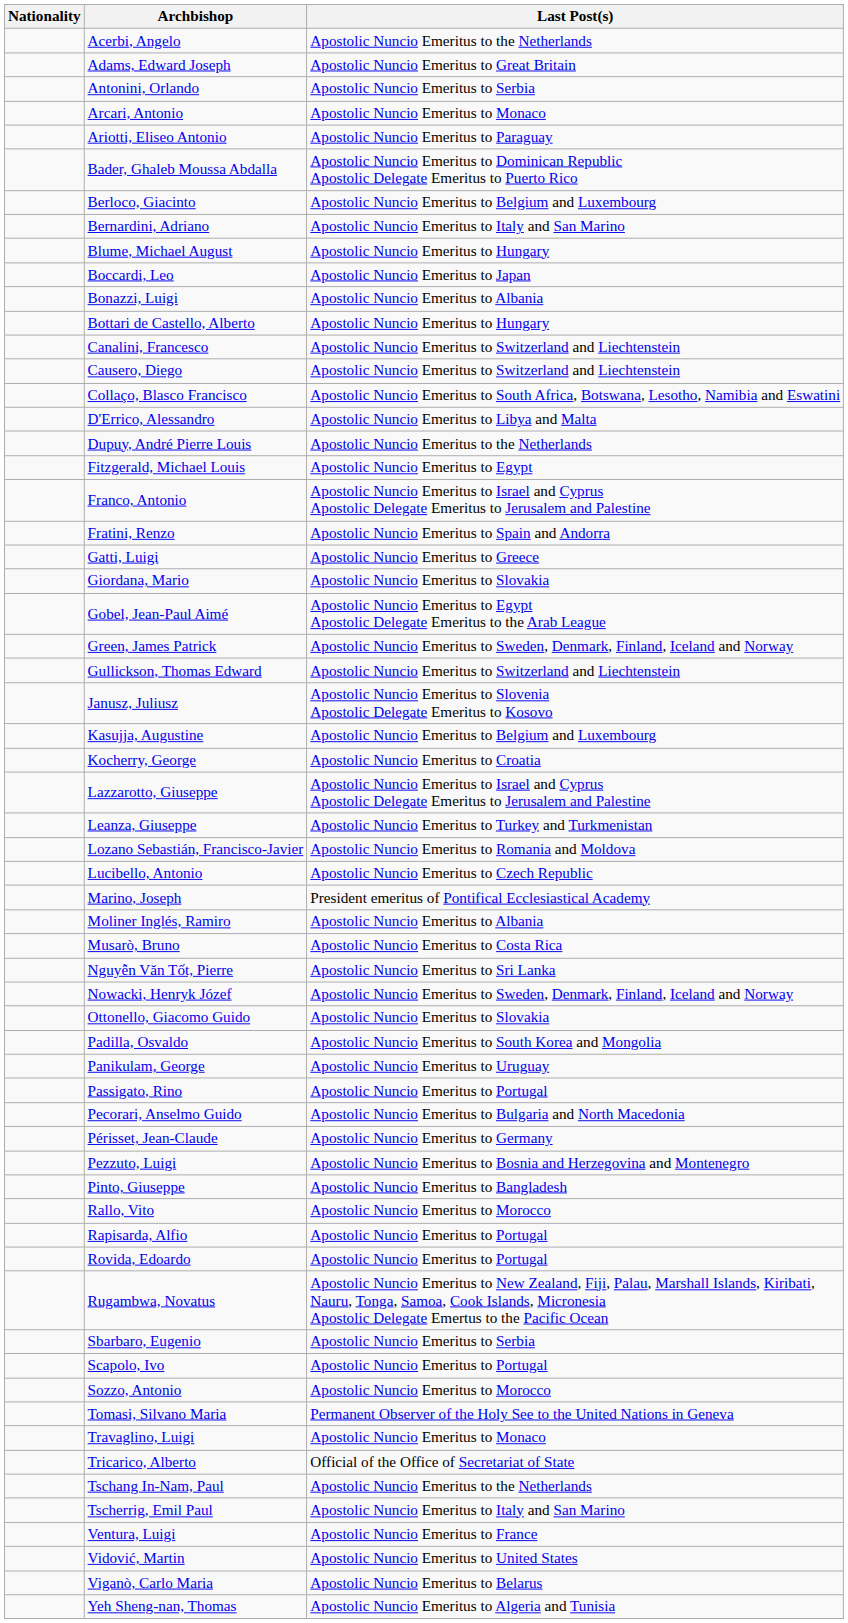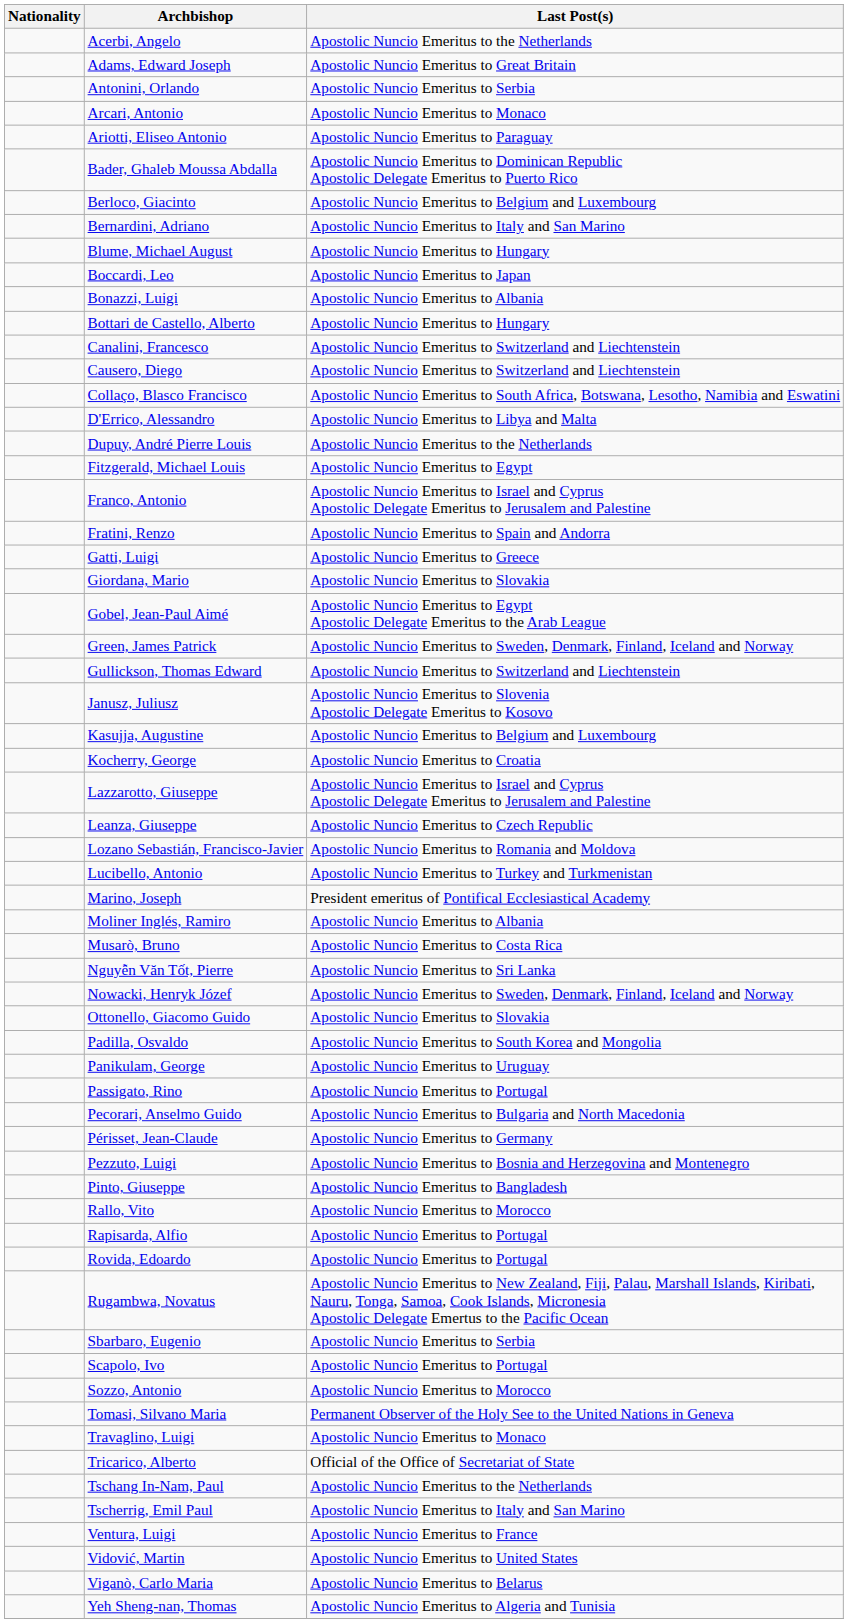 <table class="wikitable sortable">
 <tr>
 <th>Nationality</th>
 <th>Archbishop</th>
 <th>Last Post(s)</th>
 </tr>
 <tr>
 <td></td>
 <td><a href='#'>Acerbi, Angelo</a></td>
 <td><a href='#'>Apostolic Nuncio</a> Emeritus to the <a href='#'>Netherlands</a></td>
 </tr>
 <tr>
 <td></td>
 <td><a href='#'>Adams, Edward Joseph</a></td>
 <td><a href='#'>Apostolic Nuncio</a> Emeritus to <a href='#'>Great Britain</a></td>
 </tr>
 <tr>
 <td></td>
 <td><a href='#'>Antonini, Orlando</a></td>
 <td><a href='#'>Apostolic Nuncio</a> Emeritus to <a href='#'>Serbia</a></td>
 </tr>
 <tr>
 <td></td>
 <td><a href='#'>Arcari, Antonio</a></td>
 <td><a href='#'>Apostolic Nuncio</a> Emeritus to <a href='#'>Monaco</a></td>
 </tr>
 <tr>
 <td></td>
 <td><a href='#'>Ariotti, Eliseo Antonio</a></td>
 <td><a href='#'>Apostolic Nuncio</a> Emeritus to <a href='#'>Paraguay</a></td>
 </tr>
 <tr>
 <td></td>
 <td><a href='#'>Bader, Ghaleb Moussa Abdalla</a></td>
 <td><a href='#'>Apostolic Nuncio</a> Emeritus to <a href='#'>Dominican Republic</a><br><a href='#'>Apostolic Delegate</a> Emeritus to <a href='#'>Puerto Rico</a></td>
 </tr>
 <tr>
 <td></td>
 <td><a href='#'>Berloco, Giacinto</a></td>
 <td><a href='#'>Apostolic Nuncio</a> Emeritus to <a href='#'>Belgium</a> and <a href='#'>Luxembourg</a></td>
 </tr>
 <tr>
 <td></td>
 <td><a href='#'>Bernardini, Adriano</a></td>
 <td><a href='#'>Apostolic Nuncio</a> Emeritus to <a href='#'>Italy</a> and <a href='#'>San Marino</a></td>
 </tr>
 <tr>
 <td></td>
 <td><a href='#'>Blume, Michael August</a></td>
 <td><a href='#'>Apostolic Nuncio</a> Emeritus to <a href='#'>Hungary</a></td>
 </tr>
 <tr>
 <td></td>
 <td><a href='#'>Boccardi, Leo</a></td>
 <td><a href='#'>Apostolic Nuncio</a> Emeritus to <a href='#'>Japan</a></td>
 </tr>
 <tr>
 <td></td>
 <td><a href='#'>Bonazzi, Luigi</a></td>
 <td><a href='#'>Apostolic Nuncio</a> Emeritus to <a href='#'>Albania</a></td>
 </tr>
 <tr>
 <td></td>
 <td><a href='#'>Bottari de Castello, Alberto</a></td>
 <td><a href='#'>Apostolic Nuncio</a> Emeritus to <a href='#'>Hungary</a></td>
 </tr>
 <tr>
 <td></td>
 <td><a href='#'>Canalini, Francesco</a></td>
 <td><a href='#'>Apostolic Nuncio</a> Emeritus to <a href='#'>Switzerland</a> and <a href='#'> Liechtenstein</a></td>
 </tr>
 <tr>
 <td></td>
 <td><a href='#'>Causero, Diego</a></td>
 <td><a href='#'>Apostolic Nuncio</a> Emeritus to <a href='#'>Switzerland</a> and <a href='#'> Liechtenstein</a></td>
 </tr>
 <tr>
 <td></td>
 <td><a href='#'>Collaço, Blasco Francisco</a></td>
 <td><a href='#'>Apostolic Nuncio</a> Emeritus to <a href='#'>South Africa</a>, <a href='#'>Botswana</a>, <a href='#'>Lesotho</a>, <a href='#'>Namibia</a> and <a href='#'>Eswatini</a></td>
 </tr>
 <tr>
 <td></td>
 <td><a href='#'>D'Errico, Alessandro</a></td>
 <td><a href='#'>Apostolic Nuncio</a> Emeritus to <a href='#'>Libya</a> and <a href='#'>Malta</a></td>
 </tr>
 <tr>
 <td></td>
 <td><a href='#'>Dupuy, André Pierre Louis</a></td>
 <td><a href='#'>Apostolic Nuncio</a> Emeritus to the <a href='#'>Netherlands</a></td>
 </tr>
 <tr>
 <td></td>
 <td><a href='#'>Fitzgerald, Michael Louis</a></td>
 <td><a href='#'>Apostolic Nuncio</a> Emeritus to <a href='#'>Egypt</a></td>
 </tr>
 <tr>
 <td></td>
 <td><a href='#'>Franco, Antonio</a></td>
 <td><a href='#'>Apostolic Nuncio</a> Emeritus to <a href='#'>Israel</a> and <a href='#'>Cyprus</a><br><a href='#'>Apostolic Delegate</a> Emeritus to <a href='#'>Jerusalem and Palestine</a></td>
 </tr>
 <tr>
 <td></td>
 <td><a href='#'>Fratini, Renzo</a></td>
 <td><a href='#'>Apostolic Nuncio</a> Emeritus to <a href='#'>Spain</a> and <a href='#'>Andorra</a></td>
 </tr>
 <tr>
 <td></td>
 <td><a href='#'>Gatti, Luigi</a></td>
 <td><a href='#'>Apostolic Nuncio</a> Emeritus to <a href='#'>Greece</a></td>
 </tr>
 <tr>
 <td></td>
 <td><a href='#'>Giordana, Mario</a></td>
 <td><a href='#'>Apostolic Nuncio</a> Emeritus to <a href='#'>Slovakia</a></td>
 </tr>
 <tr>
 <td></td>
 <td><a href='#'>Gobel, Jean-Paul Aimé</a></td>
 <td><a href='#'>Apostolic Nuncio</a> Emeritus to <a href='#'>Egypt</a><br><a href='#'>Apostolic Delegate</a> Emeritus to the <a href='#'>Arab League</a></td>
 </tr>
 <tr>
 <td></td>
 <td><a href='#'>Green, James Patrick</a></td>
 <td><a href='#'>Apostolic Nuncio</a> Emeritus to <a href='#'>Sweden</a>, <a href='#'>Denmark</a>, <a href='#'>Finland</a>, <a href='#'>Iceland</a> and <a href='#'>Norway</a></td>
 </tr>
 <tr>
 <td></td>
 <td><a href='#'>Gullickson, Thomas Edward</a></td>
 <td><a href='#'>Apostolic Nuncio</a> Emeritus to <a href='#'>Switzerland</a> and <a href='#'>Liechtenstein</a></td>
 </tr>
 <tr>
 <td></td>
 <td><a href='#'>Janusz, Juliusz</a></td>
 <td><a href='#'>Apostolic Nuncio</a> Emeritus to <a href='#'>Slovenia</a><br> <a href='#'>Apostolic Delegate</a> Emeritus to <a href='#'>Kosovo</a></td>
 </tr>
 <tr>
 <td></td>
 <td><a href='#'>Kasujja, Augustine</a></td>
 <td><a href='#'>Apostolic Nuncio</a> Emeritus to <a href='#'>Belgium</a> and <a href='#'>Luxembourg</a></td>
 </tr>
 <tr>
 <td></td>
 <td><a href='#'>Kocherry, George</a></td>
 <td><a href='#'>Apostolic Nuncio</a> Emeritus to <a href='#'>Croatia</a></td>
 </tr>
 <tr>
 <td></td>
 <td><a href='#'>Lazzarotto, Giuseppe</a></td>
 <td><a href='#'>Apostolic Nuncio</a> Emeritus to <a href='#'>Israel</a> and <a href='#'>Cyprus</a><br><a href='#'>Apostolic Delegate</a> Emeritus to <a href='#'>Jerusalem and Palestine</a></td>
 </tr>
 <tr>
 <td></td>
 <td><a href='#'>Leanza, Giuseppe</a></td>
-<td><a href='#'>Apostolic Nuncio</a> Emeritus to <a href='#'>Turkey</a> and <a href='#'>Turkmenistan</a></td>
+<td><a href='#'>Apostolic Nuncio</a> Emeritus to <a href='#'>Czech Republic</a></td>
 </tr>
 <tr>
 <td></td>
 <td><a href='#'>Lozano Sebastián, Francisco-Javier</a></td>
 <td><a href='#'>Apostolic Nuncio</a> Emeritus to <a href='#'>Romania</a> and <a href='#'>Moldova</a></td>
 </tr>
 <tr>
 <td></td>
 <td><a href='#'>Lucibello, Antonio</a></td>
-<td><a href='#'>Apostolic Nuncio</a> Emeritus to <a href='#'>Czech Republic</a></td>
+<td><a href='#'>Apostolic Nuncio</a> Emeritus to <a href='#'>Turkey</a> and <a href='#'>Turkmenistan</a></td>
 </tr>
 <tr>
 <td></td>
 <td><a href='#'>Marino, Joseph</a></td>
 <td>President emeritus of <a href='#'>Pontifical Ecclesiastical Academy</a></td>
 </tr>
 <tr>
 <td></td>
 <td><a href='#'>Moliner Inglés, Ramiro</a></td>
 <td><a href='#'>Apostolic Nuncio</a> Emeritus to <a href='#'>Albania</a></td>
 </tr>
 <tr>
 <td></td>
 <td><a href='#'>Musarò, Bruno</a></td>
 <td><a href='#'>Apostolic Nuncio</a> Emeritus to <a href='#'>Costa Rica</a></td>
 </tr>
 <tr>
 <td></td>
 <td><a href='#'>Nguyễn Văn Tốt, Pierre</a></td>
 <td><a href='#'>Apostolic Nuncio</a> Emeritus to <a href='#'>Sri Lanka</a></td>
 </tr>
 <tr>
 <td></td>
 <td><a href='#'>Nowacki, Henryk Józef</a></td>
 <td><a href='#'>Apostolic Nuncio</a> Emeritus to <a href='#'>Sweden</a>, <a href='#'>Denmark</a>, <a href='#'>Finland</a>, <a href='#'>Iceland</a> and <a href='#'>Norway</a></td>
 </tr>
 <tr>
 <td></td>
 <td><a href='#'>Ottonello, Giacomo Guido</a></td>
 <td><a href='#'>Apostolic Nuncio</a> Emeritus to <a href='#'>Slovakia</a></td>
 </tr>
 <tr>
 <td></td>
 <td><a href='#'>Padilla, Osvaldo</a></td>
 <td><a href='#'>Apostolic Nuncio</a> Emeritus to <a href='#'>South Korea</a> and <a href='#'>Mongolia</a></td>
 </tr>
 <tr>
 <td></td>
 <td><a href='#'>Panikulam, George</a></td>
 <td><a href='#'>Apostolic Nuncio</a> Emeritus to <a href='#'>Uruguay</a></td>
 </tr>
 <tr>
 <td></td>
 <td><a href='#'>Passigato, Rino</a></td>
 <td><a href='#'>Apostolic Nuncio</a> Emeritus to <a href='#'>Portugal</a></td>
 </tr>
 <tr>
 <td></td>
 <td><a href='#'>Pecorari, Anselmo Guido</a></td>
 <td><a href='#'>Apostolic Nuncio</a> Emeritus to <a href='#'>Bulgaria</a> and <a href='#'>North Macedonia</a></td>
 </tr>
 <tr>
 <td></td>
 <td><a href='#'>Périsset, Jean-Claude</a></td>
 <td><a href='#'>Apostolic Nuncio</a> Emeritus to <a href='#'>Germany</a></td>
 </tr>
 <tr>
 <td></td>
 <td><a href='#'>Pezzuto, Luigi</a></td>
 <td><a href='#'>Apostolic Nuncio</a> Emeritus to <a href='#'>Bosnia and Herzegovina</a> and <a href='#'>Montenegro</a></td>
 </tr>
 <tr>
 <td></td>
 <td><a href='#'>Pinto, Giuseppe</a></td>
 <td><a href='#'>Apostolic Nuncio</a> Emeritus to <a href='#'>Bangladesh</a></td>
 </tr>
 <tr>
 <td></td>
 <td><a href='#'>Rallo, Vito</a></td>
 <td><a href='#'>Apostolic Nuncio</a> Emeritus to <a href='#'>Morocco</a></td>
 </tr>
 <tr>
 <td></td>
 <td><a href='#'>Rapisarda, Alfio</a></td>
 <td><a href='#'>Apostolic Nuncio</a> Emeritus to <a href='#'>Portugal</a></td>
 </tr>
 <tr>
 <td></td>
 <td><a href='#'>Rovida, Edoardo</a></td>
 <td><a href='#'>Apostolic Nuncio</a> Emeritus to <a href='#'>Portugal</a></td>
 </tr>
 <tr>
 <td></td>
 <td><a href='#'>Rugambwa, Novatus</a></td>
 <td><a href='#'>Apostolic Nuncio</a> Emeritus to <a href='#'>New Zealand</a>, <a href='#'>Fiji</a>, <a href='#'>Palau</a>, <a href='#'>Marshall Islands</a>, <a href='#'>Kiribati</a>,<br> <a href='#'>Nauru</a>, <a href='#'>Tonga</a>, <a href='#'>Samoa</a>, <a href='#'>Cook Islands</a>, <a href='#'>Micronesia</a><br><a href='#'>Apostolic Delegate</a> Emertus to the <a href='#'>Pacific Ocean</a></td>
 </tr>
 <tr>
 <td></td>
 <td><a href='#'>Sbarbaro, Eugenio</a></td>
 <td><a href='#'>Apostolic Nuncio</a> Emeritus to <a href='#'>Serbia</a></td>
 </tr>
 <tr>
 <td></td>
 <td><a href='#'>Scapolo, Ivo</a></td>
 <td><a href='#'>Apostolic Nuncio</a> Emeritus to <a href='#'>Portugal</a></td>
 </tr>
 <tr>
 <td></td>
 <td><a href='#'>Sozzo, Antonio</a></td>
 <td><a href='#'>Apostolic Nuncio</a> Emeritus to <a href='#'>Morocco</a></td>
 </tr>
 <tr>
 <td></td>
 <td><a href='#'>Tomasi, Silvano Maria</a></td>
 <td><a href='#'>Permanent Observer of the Holy See to the United Nations in Geneva</a></td>
 </tr>
 <tr>
 <td></td>
 <td><a href='#'>Travaglino, Luigi</a></td>
 <td><a href='#'>Apostolic Nuncio</a> Emeritus to <a href='#'>Monaco</a></td>
 </tr>
 <tr>
 <td></td>
 <td><a href='#'>Tricarico, Alberto</a></td>
 <td>Official of the Office of <a href='#'>Secretariat of State</a></td>
 </tr>
 <tr>
 <td></td>
 <td><a href='#'>Tschang In-Nam, Paul</a></td>
 <td><a href='#'>Apostolic Nuncio</a> Emeritus to the <a href='#'>Netherlands</a></td>
 </tr>
 <tr>
 <td></td>
 <td><a href='#'>Tscherrig, Emil Paul</a></td>
 <td><a href='#'>Apostolic Nuncio</a> Emeritus to <a href='#'>Italy</a> and <a href='#'>San Marino</a></td>
 </tr>
 <tr>
 <td></td>
 <td><a href='#'>Ventura, Luigi</a></td>
 <td><a href='#'>Apostolic Nuncio</a> Emeritus to <a href='#'>France</a></td>
 </tr>
 <tr>
 <td></td>
 <td><a href='#'>Vidović, Martin</a></td>
 <td><a href='#'>Apostolic Nuncio</a> Emeritus to <a href='#'>United States</a></td>
 </tr>
 <tr>
 <td></td>
 <td><a href='#'>Viganò, Carlo Maria</a></td>
 <td><a href='#'>Apostolic Nuncio</a> Emeritus to <a href='#'>Belarus</a></td>
 </tr>
 <tr>
 <td></td>
 <td><a href='#'>Yeh Sheng-nan, Thomas</a></td>
 <td><a href='#'>Apostolic Nuncio</a> Emeritus to <a href='#'>Algeria</a> and <a href='#'>Tunisia</a></td>
 </tr>
 <tr>
 </tr>
 </table>
